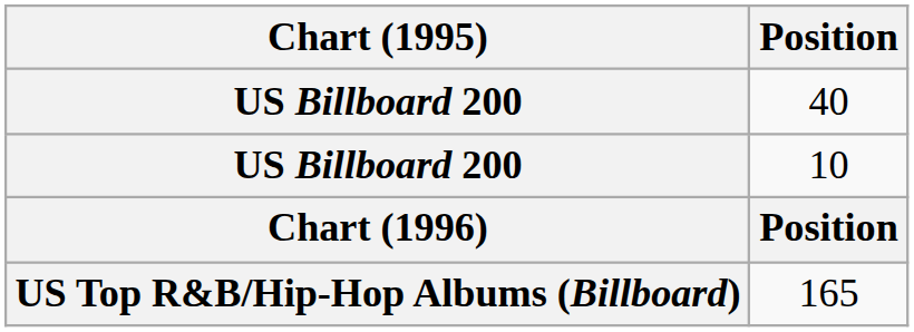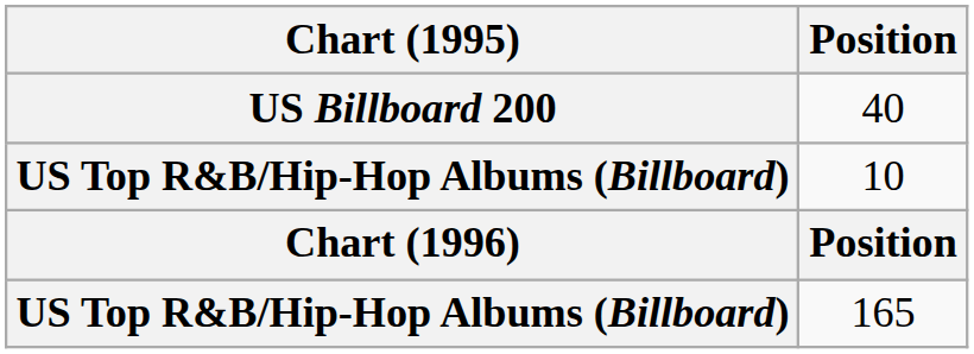 <table class="wikitable sortable plainrowheaders" style="text-align:center;">
 <tr>
 <th scope="col">Chart (1995)</th>
 <th scope="col">Position</th>
 </tr>
 <tr>
 <th scope="row">US <em>Billboard</em> 200</th>
 <td>40</td>
 </tr>
 <tr>
-<th scope="row">US <em>Billboard</em> 200</th>
+<th scope="row">US Top R&B/Hip-Hop Albums (<em>Billboard</em>)</th>
 <td>10</td>
 </tr>
 <tr>
 <th>Chart (1996)</th>
 <th>Position</th>
 </tr>
 <tr>
 <th scope="row">US Top R&B/Hip-Hop Albums (<em>Billboard</em>)</th>
 <td>165</td>
 </tr>
 </table>
